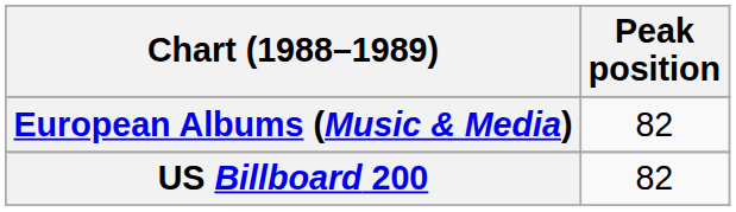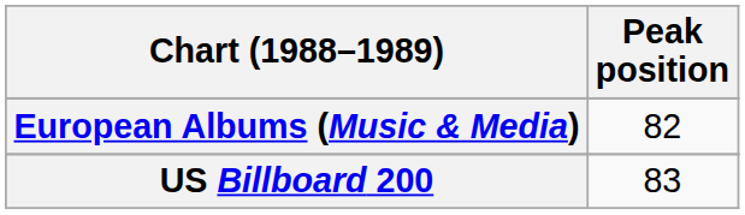 <table class="wikitable sortable plainrowheaders" style="text-align:center">
 <tr>
 <th scope="col">Chart (1988–1989)</th>
 <th scope="col">Peak<br>position</th>
 </tr>
 <tr>
 </tr>
 <tr>
 </tr>
 <tr>
 <th scope="row"><a href='#'>European Albums</a> (<em><a href='#'>Music & Media</a></em>)</th>
 <td>82</td>
 </tr>
 <tr>
 </tr>
 <tr>
 </tr>
 <tr>
 </tr>
 <tr>
 </tr>
 <tr>
 <th scope="row">US <a href='#'><em>Billboard</em> 200</a></th>
-<td>82</td>
+<td>83</td>
 </tr>
 </table>
